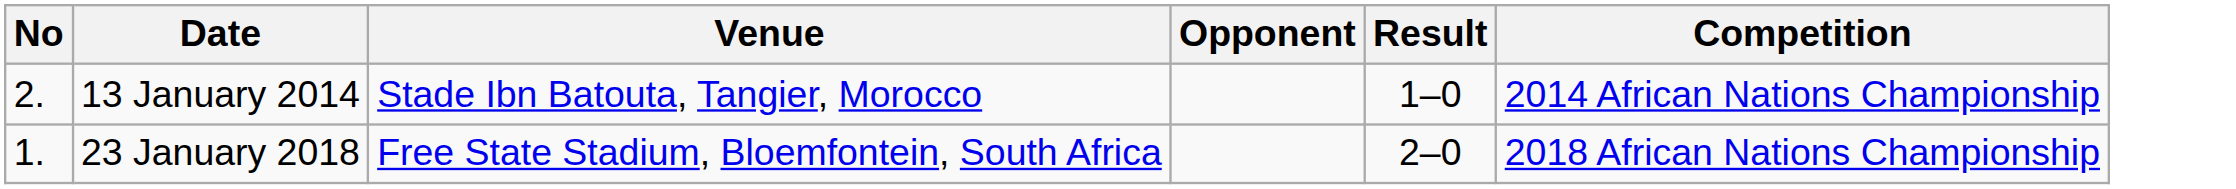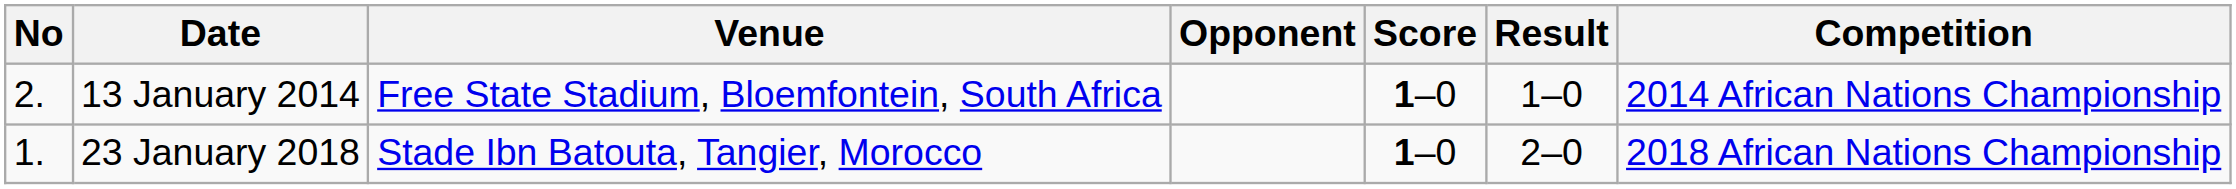 <table class="wikitable" style="font-size:100%;">
 <tr>
 <th>No</th>
 <th>Date</th>
 <th>Venue</th>
 <th>Opponent</th>
+<th>Score</th>
 <th>Result</th>
 <th>Competition</th>
 </tr>
 <tr>
 <td>2.</td>
 <td>13 January 2014</td>
-<td><a href='#'>Stade Ibn Batouta</a>, <a href='#'>Tangier</a>, <a href='#'>Morocco</a></td>
+<td><a href='#'>Free State Stadium</a>, <a href='#'>Bloemfontein</a>, <a href='#'>South Africa</a></td>
 <td></td>
+<td align=center><strong>1</strong>–0</td>
 <td align=center>1–0</td>
 <td><a href='#'>2014 African Nations Championship</a></td>
 </tr>
 <tr>
 <td>1.</td>
 <td>23 January 2018</td>
-<td><a href='#'>Free State Stadium</a>, <a href='#'>Bloemfontein</a>, <a href='#'>South Africa</a></td>
+<td><a href='#'>Stade Ibn Batouta</a>, <a href='#'>Tangier</a>, <a href='#'>Morocco</a></td>
 <td></td>
+<td align=center><strong>1</strong>–0</td>
 <td align=center>2–0</td>
 <td><a href='#'>2018 African Nations Championship</a></td>
 </tr>
 </table>
